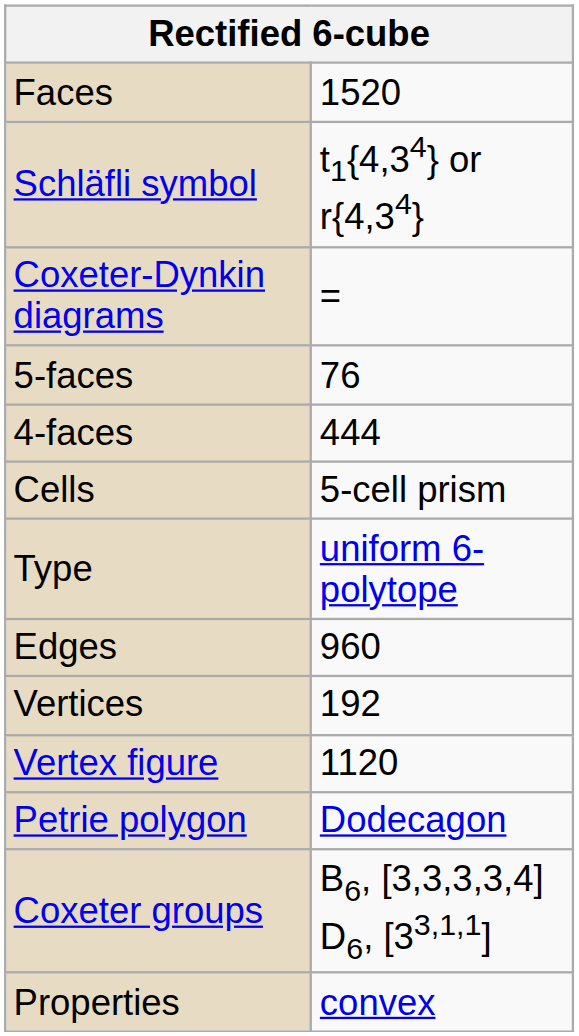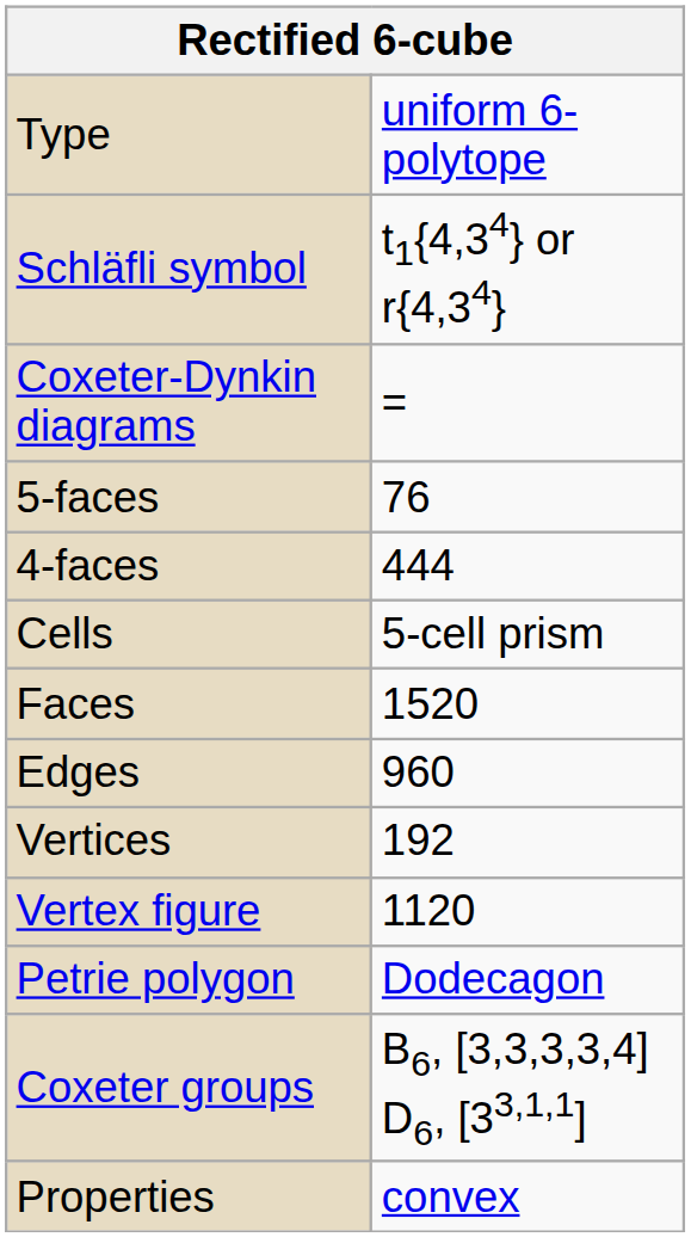 <table class="wikitable" align="right" style="margin-left:10px" width="250">
 <tr>
 <th bgcolor=#e7dcc3 colspan=2>Rectified 6-cube</th>
 </tr>
 <tr>
-<td bgcolor=#e7dcc3>Faces</td>
-<td>1520</td>
+<td bgcolor=#e7dcc3>Type</td>
+<td><a href='#'>uniform 6-polytope</a></td>
 </tr>
 <tr>
 <td bgcolor=#e7dcc3><a href='#'>Schläfli symbol</a></td>
 <td>t<sub>1</sub>{4,3<sup>4</sup>} or r{4,3<sup>4</sup>}<br></td>
 </tr>
 <tr>
 <td bgcolor=#e7dcc3><a href='#'>Coxeter-Dynkin diagrams</a></td>
 <td> = <br></td>
 </tr>
 <tr>
 <td bgcolor=#e7dcc3>5-faces</td>
 <td>76</td>
 </tr>
 <tr>
 <td bgcolor=#e7dcc3>4-faces</td>
 <td>444</td>
 </tr>
 <tr>
 <td bgcolor=#e7dcc3>Cells</td>
 <td>5-cell prism</td>
 </tr>
 <tr>
-<td bgcolor=#e7dcc3>Type</td>
-<td><a href='#'>uniform 6-polytope</a></td>
+<td bgcolor=#e7dcc3>Faces</td>
+<td>1520</td>
 </tr>
 <tr>
 <td bgcolor=#e7dcc3>Edges</td>
 <td>960</td>
 </tr>
 <tr>
 <td bgcolor=#e7dcc3>Vertices</td>
 <td>192</td>
 </tr>
 <tr>
 <td bgcolor=#e7dcc3><a href='#'>Vertex figure</a></td>
 <td>1120</td>
 </tr>
 <tr>
 <td bgcolor=#e7dcc3><a href='#'>Petrie polygon</a></td>
 <td><a href='#'>Dodecagon</a></td>
 </tr>
 <tr>
 <td bgcolor=#e7dcc3><a href='#'>Coxeter groups</a></td>
 <td>B<sub>6</sub>, [3,3,3,3,4]<br>D<sub>6</sub>, [3<sup>3,1,1</sup>]</td>
 </tr>
 <tr>
 <td bgcolor=#e7dcc3>Properties</td>
 <td><a href='#'>convex</a></td>
 </tr>
 </table>
